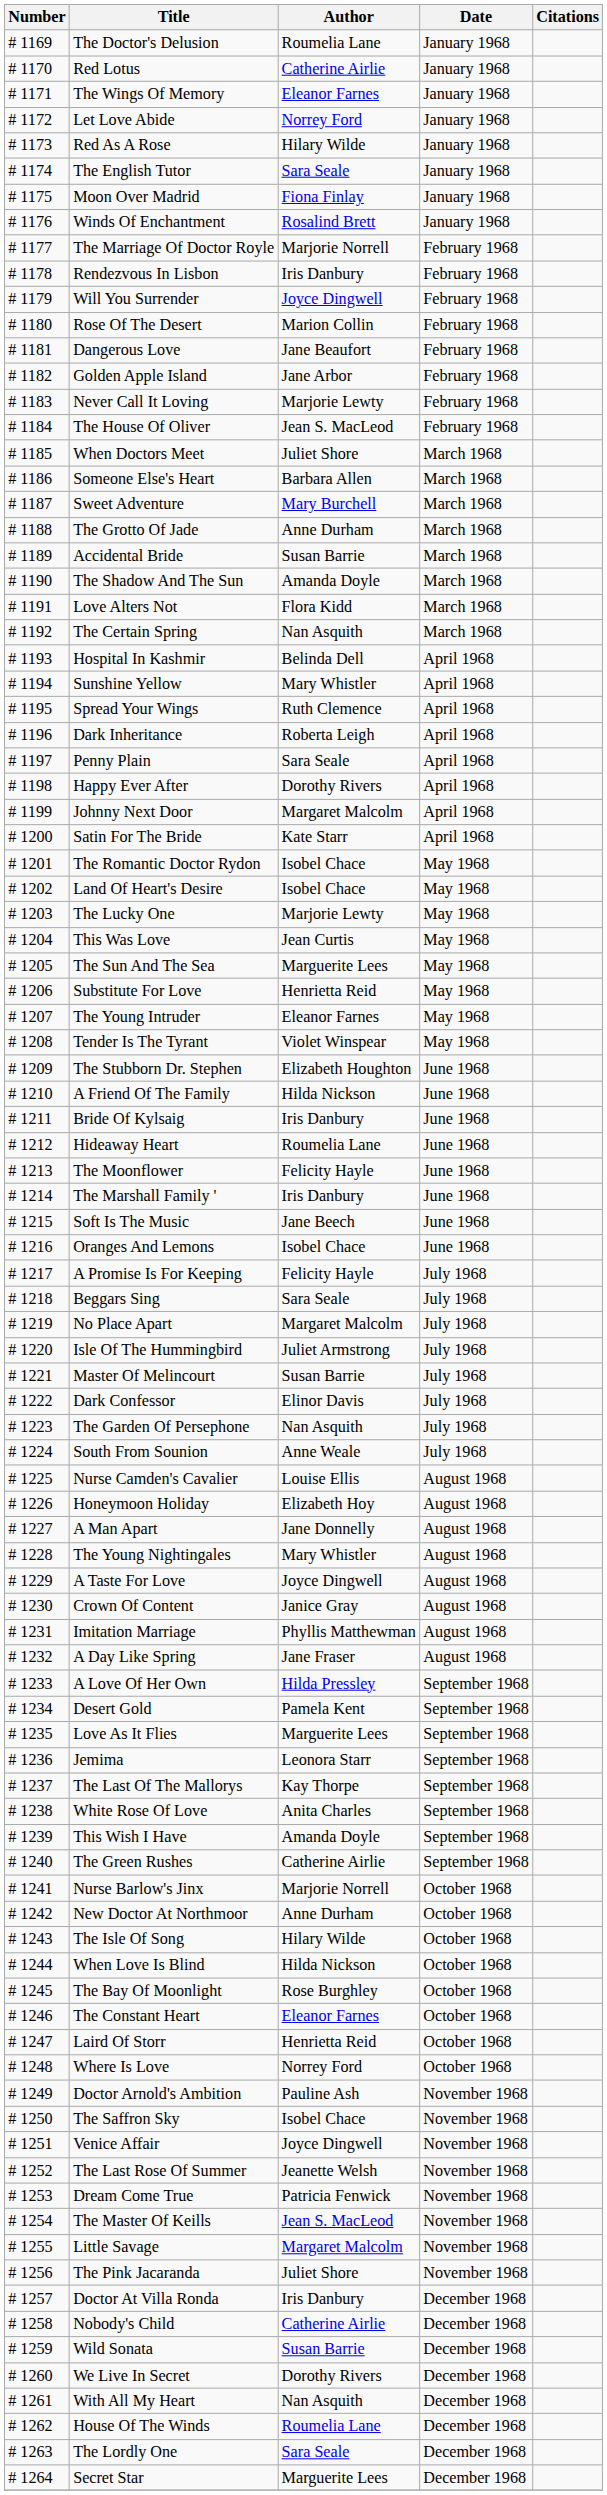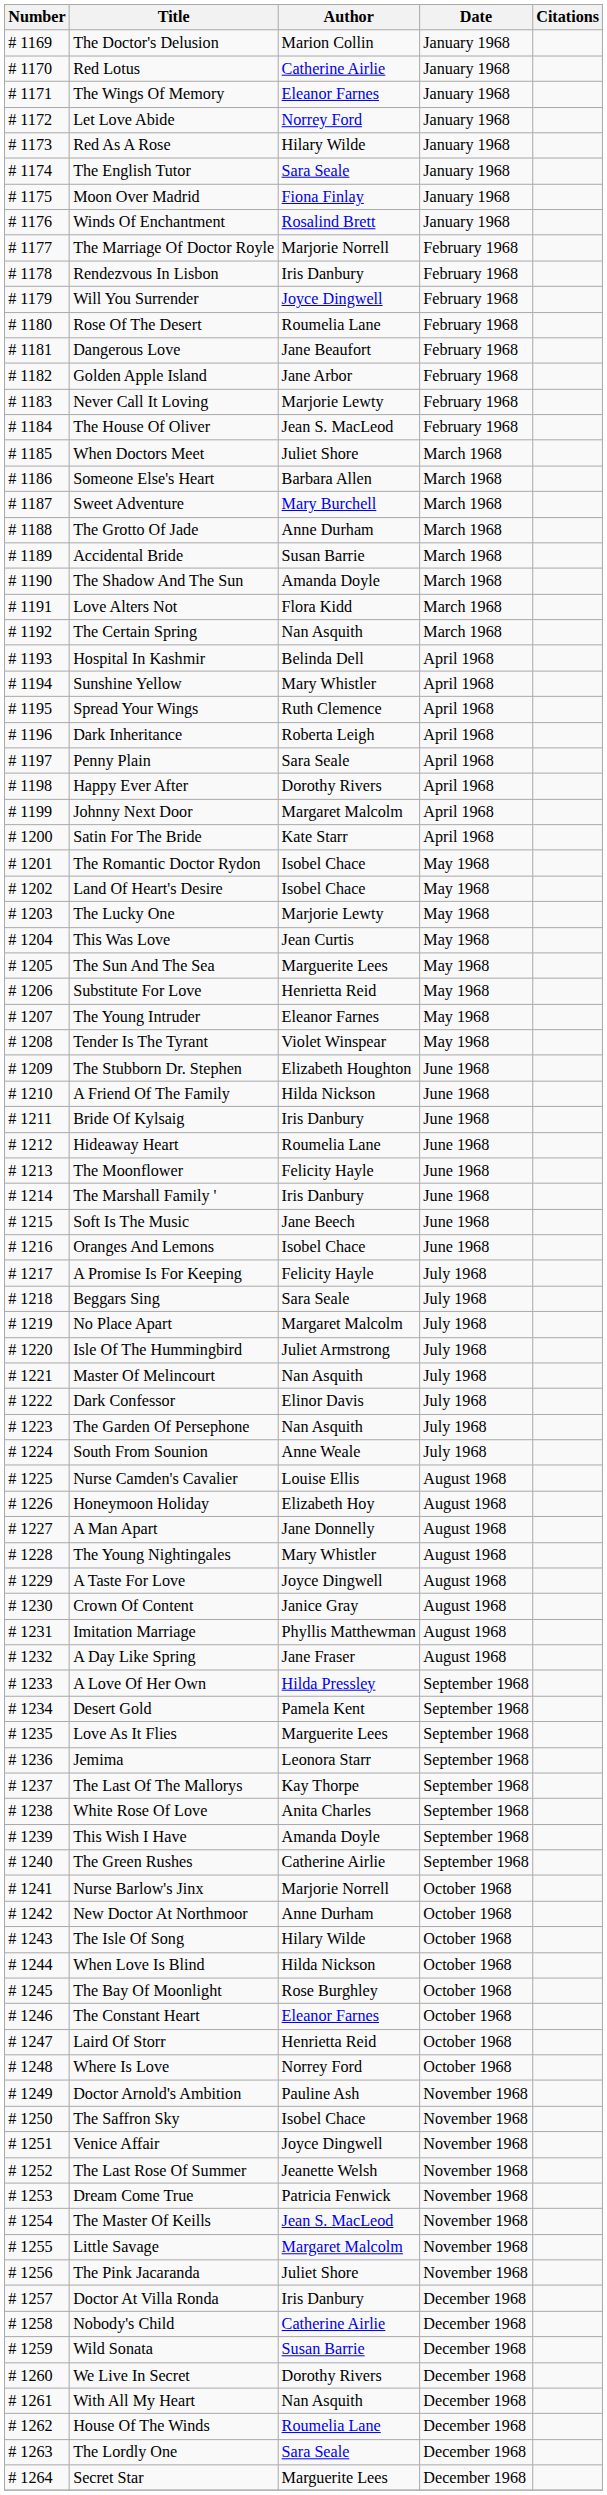 <table class="wikitable">
 <tr>
 <th>Number</th>
 <th>Title</th>
 <th>Author</th>
 <th>Date</th>
 <th>Citations</th>
 </tr>
 <tr>
 <td># 1169</td>
 <td>The Doctor's Delusion</td>
-<td>Roumelia Lane</td>
+<td>Marion Collin</td>
 <td>January 1968</td>
 <td></td>
 </tr>
 <tr>
 <td># 1170</td>
 <td>Red Lotus</td>
 <td><a href='#'>Catherine Airlie</a></td>
 <td>January 1968</td>
 <td></td>
 </tr>
 <tr>
 <td># 1171</td>
 <td>The Wings Of Memory</td>
 <td><a href='#'>Eleanor Farnes</a></td>
 <td>January 1968</td>
 <td></td>
 </tr>
 <tr>
 <td># 1172</td>
 <td>Let Love Abide</td>
 <td><a href='#'>Norrey Ford</a></td>
 <td>January 1968</td>
 <td></td>
 </tr>
 <tr>
 <td># 1173</td>
 <td>Red As A Rose</td>
 <td>Hilary Wilde</td>
 <td>January 1968</td>
 <td></td>
 </tr>
 <tr>
 <td># 1174</td>
 <td>The English Tutor</td>
 <td><a href='#'>Sara Seale</a></td>
 <td>January 1968</td>
 <td></td>
 </tr>
 <tr>
 <td># 1175</td>
 <td>Moon Over Madrid</td>
 <td><a href='#'>Fiona Finlay</a></td>
 <td>January 1968</td>
 <td></td>
 </tr>
 <tr>
 <td># 1176</td>
 <td>Winds Of Enchantment</td>
 <td><a href='#'>Rosalind Brett</a></td>
 <td>January 1968</td>
 <td></td>
 </tr>
 <tr>
 <td># 1177</td>
 <td>The Marriage Of Doctor Royle</td>
 <td>Marjorie Norrell</td>
 <td>February 1968</td>
 <td></td>
 </tr>
 <tr>
 <td># 1178</td>
 <td>Rendezvous In Lisbon</td>
 <td>Iris Danbury</td>
 <td>February 1968</td>
 <td></td>
 </tr>
 <tr>
 <td># 1179</td>
 <td>Will You Surrender</td>
 <td><a href='#'>Joyce Dingwell</a></td>
 <td>February 1968</td>
 <td></td>
 </tr>
 <tr>
 <td># 1180</td>
 <td>Rose Of The Desert</td>
-<td>Marion Collin</td>
+<td>Roumelia Lane</td>
 <td>February 1968</td>
 <td></td>
 </tr>
 <tr>
 <td># 1181</td>
 <td>Dangerous Love</td>
 <td>Jane Beaufort</td>
 <td>February 1968</td>
 <td></td>
 </tr>
 <tr>
 <td># 1182</td>
 <td>Golden Apple Island</td>
 <td>Jane Arbor</td>
 <td>February 1968</td>
 <td></td>
 </tr>
 <tr>
 <td># 1183</td>
 <td>Never Call It Loving</td>
 <td>Marjorie Lewty</td>
 <td>February 1968</td>
 <td></td>
 </tr>
 <tr>
 <td># 1184</td>
 <td>The House Of Oliver</td>
 <td>Jean S. MacLeod</td>
 <td>February 1968</td>
 <td></td>
 </tr>
 <tr>
 <td># 1185</td>
 <td>When Doctors Meet</td>
 <td>Juliet Shore</td>
 <td>March 1968</td>
 <td></td>
 </tr>
 <tr>
 <td># 1186</td>
 <td>Someone Else's Heart</td>
 <td>Barbara Allen</td>
 <td>March 1968</td>
 <td></td>
 </tr>
 <tr>
 <td># 1187</td>
 <td>Sweet Adventure</td>
 <td><a href='#'>Mary Burchell</a></td>
 <td>March 1968</td>
 <td></td>
 </tr>
 <tr>
 <td># 1188</td>
 <td>The Grotto Of Jade</td>
 <td>Anne Durham</td>
 <td>March 1968</td>
 <td></td>
 </tr>
 <tr>
 <td># 1189</td>
 <td>Accidental Bride</td>
 <td>Susan Barrie</td>
 <td>March 1968</td>
 <td></td>
 </tr>
 <tr>
 <td># 1190</td>
 <td>The Shadow And The Sun</td>
 <td>Amanda Doyle</td>
 <td>March 1968</td>
 <td></td>
 </tr>
 <tr>
 <td># 1191</td>
 <td>Love Alters Not</td>
 <td>Flora Kidd</td>
 <td>March 1968</td>
 <td></td>
 </tr>
 <tr>
 <td># 1192</td>
 <td>The Certain Spring</td>
 <td>Nan Asquith</td>
 <td>March 1968</td>
 <td></td>
 </tr>
 <tr>
 <td># 1193</td>
 <td>Hospital In Kashmir</td>
 <td>Belinda Dell</td>
 <td>April 1968</td>
 <td></td>
 </tr>
 <tr>
 <td># 1194</td>
 <td>Sunshine Yellow</td>
 <td>Mary Whistler</td>
 <td>April 1968</td>
 <td></td>
 </tr>
 <tr>
 <td># 1195</td>
 <td>Spread Your Wings</td>
 <td>Ruth Clemence</td>
 <td>April 1968</td>
 <td></td>
 </tr>
 <tr>
 <td># 1196</td>
 <td>Dark Inheritance</td>
 <td>Roberta Leigh</td>
 <td>April 1968</td>
 <td></td>
 </tr>
 <tr>
 <td># 1197</td>
 <td>Penny Plain</td>
 <td>Sara Seale</td>
 <td>April 1968</td>
 <td></td>
 </tr>
 <tr>
 <td># 1198</td>
 <td>Happy Ever After</td>
 <td>Dorothy Rivers</td>
 <td>April 1968</td>
 <td></td>
 </tr>
 <tr>
 <td># 1199</td>
 <td>Johnny Next Door</td>
 <td>Margaret Malcolm</td>
 <td>April 1968</td>
 <td></td>
 </tr>
 <tr>
 <td># 1200</td>
 <td>Satin For The Bride</td>
 <td>Kate Starr</td>
 <td>April 1968</td>
 <td></td>
 </tr>
 <tr>
 <td># 1201</td>
 <td>The Romantic Doctor Rydon</td>
 <td>Isobel Chace</td>
 <td>May 1968</td>
 <td></td>
 </tr>
 <tr>
 <td># 1202</td>
 <td>Land Of Heart's Desire</td>
 <td>Isobel Chace</td>
 <td>May 1968</td>
 <td></td>
 </tr>
 <tr>
 <td># 1203</td>
 <td>The Lucky One</td>
 <td>Marjorie Lewty</td>
 <td>May 1968</td>
 <td></td>
 </tr>
 <tr>
 <td># 1204</td>
 <td>This Was Love</td>
 <td>Jean Curtis</td>
 <td>May 1968</td>
 <td></td>
 </tr>
 <tr>
 <td># 1205</td>
 <td>The Sun And The Sea</td>
 <td>Marguerite Lees</td>
 <td>May 1968</td>
 <td></td>
 </tr>
 <tr>
 <td># 1206</td>
 <td>Substitute For Love</td>
 <td>Henrietta Reid</td>
 <td>May 1968</td>
 <td></td>
 </tr>
 <tr>
 <td># 1207</td>
 <td>The Young Intruder</td>
 <td>Eleanor Farnes</td>
 <td>May 1968</td>
 <td></td>
 </tr>
 <tr>
 <td># 1208</td>
 <td>Tender Is The Tyrant</td>
 <td>Violet Winspear</td>
 <td>May 1968</td>
 <td></td>
 </tr>
 <tr>
 <td># 1209</td>
 <td>The Stubborn Dr. Stephen</td>
 <td>Elizabeth Houghton</td>
 <td>June 1968</td>
 <td></td>
 </tr>
 <tr>
 <td># 1210</td>
 <td>A Friend Of The Family</td>
 <td>Hilda Nickson</td>
 <td>June 1968</td>
 <td></td>
 </tr>
 <tr>
 <td># 1211</td>
 <td>Bride Of Kylsaig</td>
 <td>Iris Danbury</td>
 <td>June 1968</td>
 <td></td>
 </tr>
 <tr>
 <td># 1212</td>
 <td>Hideaway Heart</td>
 <td>Roumelia Lane</td>
 <td>June 1968</td>
 <td></td>
 </tr>
 <tr>
 <td># 1213</td>
 <td>The Moonflower</td>
 <td>Felicity Hayle</td>
 <td>June 1968</td>
 <td></td>
 </tr>
 <tr>
 <td># 1214</td>
 <td>The Marshall Family '</td>
 <td>Iris Danbury</td>
 <td>June 1968</td>
 <td></td>
 </tr>
 <tr>
 <td># 1215</td>
 <td>Soft Is The Music</td>
 <td>Jane Beech</td>
 <td>June 1968</td>
 <td></td>
 </tr>
 <tr>
 <td># 1216</td>
 <td>Oranges And Lemons</td>
 <td>Isobel Chace</td>
 <td>June 1968</td>
 <td></td>
 </tr>
 <tr>
 <td># 1217</td>
 <td>A Promise Is For Keeping</td>
 <td>Felicity Hayle</td>
 <td>July 1968</td>
 <td></td>
 </tr>
 <tr>
 <td># 1218</td>
 <td>Beggars Sing</td>
 <td>Sara Seale</td>
 <td>July 1968</td>
 <td></td>
 </tr>
 <tr>
 <td># 1219</td>
 <td>No Place Apart</td>
 <td>Margaret Malcolm</td>
 <td>July 1968</td>
 <td></td>
 </tr>
 <tr>
 <td># 1220</td>
 <td>Isle Of The Hummingbird</td>
 <td>Juliet Armstrong</td>
 <td>July 1968</td>
 <td></td>
 </tr>
 <tr>
 <td># 1221</td>
 <td>Master Of Melincourt</td>
-<td>Susan Barrie</td>
+<td>Nan Asquith</td>
 <td>July 1968</td>
 <td></td>
 </tr>
 <tr>
 <td># 1222</td>
 <td>Dark Confessor</td>
 <td>Elinor Davis</td>
 <td>July 1968</td>
 <td></td>
 </tr>
 <tr>
 <td># 1223</td>
 <td>The Garden Of Persephone</td>
 <td>Nan Asquith</td>
 <td>July 1968</td>
 <td></td>
 </tr>
 <tr>
 <td># 1224</td>
 <td>South From Sounion</td>
 <td>Anne Weale</td>
 <td>July 1968</td>
 <td></td>
 </tr>
 <tr>
 <td># 1225</td>
 <td>Nurse Camden's Cavalier</td>
 <td>Louise Ellis</td>
 <td>August 1968</td>
 <td></td>
 </tr>
 <tr>
 <td># 1226</td>
 <td>Honeymoon Holiday</td>
 <td>Elizabeth Hoy</td>
 <td>August 1968</td>
 <td></td>
 </tr>
 <tr>
 <td># 1227</td>
 <td>A Man Apart</td>
 <td>Jane Donnelly</td>
 <td>August 1968</td>
 <td></td>
 </tr>
 <tr>
 <td># 1228</td>
 <td>The Young Nightingales</td>
 <td>Mary Whistler</td>
 <td>August 1968</td>
 <td></td>
 </tr>
 <tr>
 <td># 1229</td>
 <td>A Taste For Love</td>
 <td>Joyce Dingwell</td>
 <td>August 1968</td>
 <td></td>
 </tr>
 <tr>
 <td># 1230</td>
 <td>Crown Of Content</td>
 <td>Janice Gray</td>
 <td>August 1968</td>
 <td></td>
 </tr>
 <tr>
 <td># 1231</td>
 <td>Imitation Marriage</td>
 <td>Phyllis Matthewman</td>
 <td>August 1968</td>
 <td></td>
 </tr>
 <tr>
 <td># 1232</td>
 <td>A Day Like Spring</td>
 <td>Jane Fraser</td>
 <td>August 1968</td>
 <td></td>
 </tr>
 <tr>
 <td># 1233</td>
 <td>A Love Of Her Own</td>
 <td><a href='#'>Hilda Pressley</a></td>
 <td>September 1968</td>
 <td></td>
 </tr>
 <tr>
 <td># 1234</td>
 <td>Desert Gold</td>
 <td>Pamela Kent</td>
 <td>September 1968</td>
 <td></td>
 </tr>
 <tr>
 <td># 1235</td>
 <td>Love As It Flies</td>
 <td>Marguerite Lees</td>
 <td>September 1968</td>
 <td></td>
 </tr>
 <tr>
 <td># 1236</td>
 <td>Jemima</td>
 <td>Leonora Starr</td>
 <td>September 1968</td>
 <td></td>
 </tr>
 <tr>
 <td># 1237</td>
 <td>The Last Of The Mallorys</td>
 <td>Kay Thorpe</td>
 <td>September 1968</td>
 <td></td>
 </tr>
 <tr>
 <td># 1238</td>
 <td>White Rose Of Love</td>
 <td>Anita Charles</td>
 <td>September 1968</td>
 <td></td>
 </tr>
 <tr>
 <td># 1239</td>
 <td>This Wish I Have</td>
 <td>Amanda Doyle</td>
 <td>September 1968</td>
 <td></td>
 </tr>
 <tr>
 <td># 1240</td>
 <td>The Green Rushes</td>
 <td>Catherine Airlie</td>
 <td>September 1968</td>
 <td></td>
 </tr>
 <tr>
 <td># 1241</td>
 <td>Nurse Barlow's Jinx</td>
 <td>Marjorie Norrell</td>
 <td>October 1968</td>
 <td></td>
 </tr>
 <tr>
 <td># 1242</td>
 <td>New Doctor At Northmoor</td>
 <td>Anne Durham</td>
 <td>October 1968</td>
 <td></td>
 </tr>
 <tr>
 <td># 1243</td>
 <td>The Isle Of Song</td>
 <td>Hilary Wilde</td>
 <td>October 1968</td>
 <td></td>
 </tr>
 <tr>
 <td># 1244</td>
 <td>When Love Is Blind</td>
 <td>Hilda Nickson</td>
 <td>October 1968</td>
 <td></td>
 </tr>
 <tr>
 <td># 1245</td>
 <td>The Bay Of Moonlight</td>
 <td>Rose Burghley</td>
 <td>October 1968</td>
 <td></td>
 </tr>
 <tr>
 <td># 1246</td>
 <td>The Constant Heart</td>
 <td><a href='#'>Eleanor Farnes</a></td>
 <td>October 1968</td>
 <td></td>
 </tr>
 <tr>
 <td># 1247</td>
 <td>Laird Of Storr</td>
 <td>Henrietta Reid</td>
 <td>October 1968</td>
 <td></td>
 </tr>
 <tr>
 <td># 1248</td>
 <td>Where Is Love</td>
 <td>Norrey Ford</td>
 <td>October 1968</td>
 <td></td>
 </tr>
 <tr>
 <td># 1249</td>
 <td>Doctor Arnold's Ambition</td>
 <td>Pauline Ash</td>
 <td>November 1968</td>
 <td></td>
 </tr>
 <tr>
 <td># 1250</td>
 <td>The Saffron Sky</td>
 <td>Isobel Chace</td>
 <td>November 1968</td>
 <td></td>
 </tr>
 <tr>
 <td># 1251</td>
 <td>Venice Affair</td>
 <td>Joyce Dingwell</td>
 <td>November 1968</td>
 <td></td>
 </tr>
 <tr>
 <td># 1252</td>
 <td>The Last Rose Of Summer</td>
 <td>Jeanette Welsh</td>
 <td>November 1968</td>
 <td></td>
 </tr>
 <tr>
 <td># 1253</td>
 <td>Dream Come True</td>
 <td>Patricia Fenwick</td>
 <td>November 1968</td>
 <td></td>
 </tr>
 <tr>
 <td># 1254</td>
 <td>The Master Of Keills</td>
 <td><a href='#'>Jean S. MacLeod</a></td>
 <td>November 1968</td>
 <td></td>
 </tr>
 <tr>
 <td># 1255</td>
 <td>Little Savage</td>
 <td><a href='#'>Margaret Malcolm</a></td>
 <td>November 1968</td>
 <td></td>
 </tr>
 <tr>
 <td># 1256</td>
 <td>The Pink Jacaranda</td>
 <td>Juliet Shore</td>
 <td>November 1968</td>
 <td></td>
 </tr>
 <tr>
 <td># 1257</td>
 <td>Doctor At Villa Ronda</td>
 <td>Iris Danbury</td>
 <td>December 1968</td>
 <td></td>
 </tr>
 <tr>
 <td># 1258</td>
 <td>Nobody's Child</td>
 <td><a href='#'>Catherine Airlie</a></td>
 <td>December 1968</td>
 <td></td>
 </tr>
 <tr>
 <td># 1259</td>
 <td>Wild Sonata</td>
 <td><a href='#'>Susan Barrie</a></td>
 <td>December 1968</td>
 <td></td>
 </tr>
 <tr>
 <td># 1260</td>
 <td>We Live In Secret</td>
 <td>Dorothy Rivers</td>
 <td>December 1968</td>
 <td></td>
 </tr>
 <tr>
 <td># 1261</td>
 <td>With All My Heart</td>
 <td>Nan Asquith</td>
 <td>December 1968</td>
 <td></td>
 </tr>
 <tr>
 <td># 1262</td>
 <td>House Of The Winds</td>
 <td><a href='#'>Roumelia Lane</a></td>
 <td>December 1968</td>
 <td></td>
 </tr>
 <tr>
 <td># 1263</td>
 <td>The Lordly One</td>
 <td><a href='#'>Sara Seale</a></td>
 <td>December 1968</td>
 <td></td>
 </tr>
 <tr>
 <td># 1264</td>
 <td>Secret Star</td>
 <td>Marguerite Lees</td>
 <td>December 1968</td>
 <td></td>
 </tr>
 <tr>
 </tr>
 </table>
